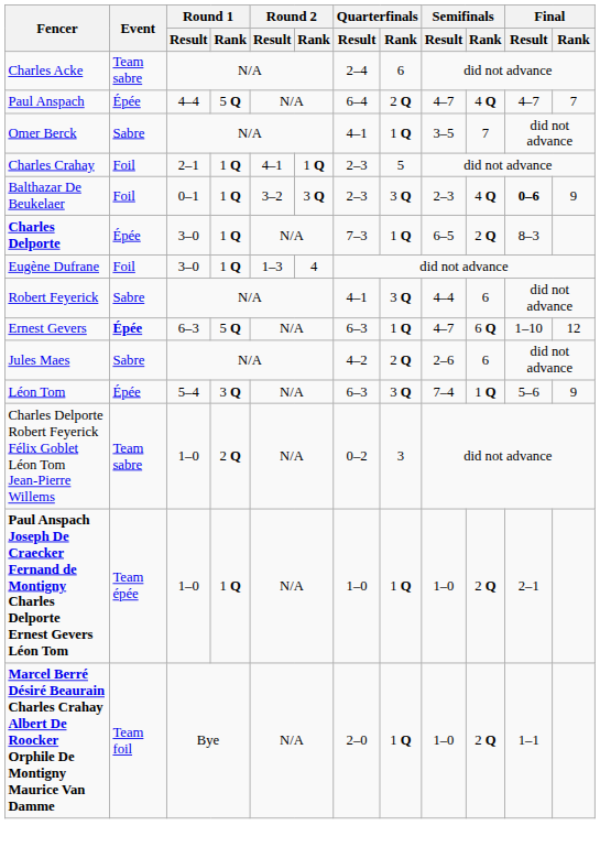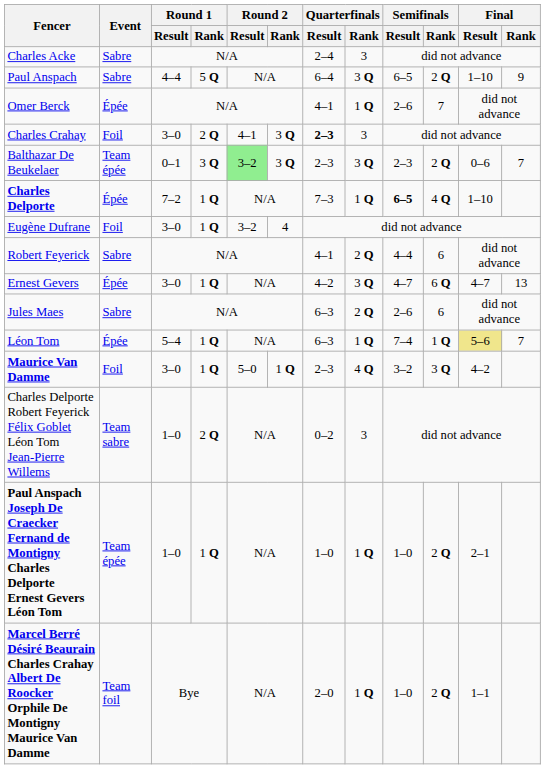 <table class=wikitable style="font-size:90%">
 <tr>
 <th rowspan=2>Fencer</th>
 <th rowspan=2>Event</th>
 <th colspan=2>Round 1</th>
 <th colspan=2>Round 2</th>
 <th colspan=2>Quarterfinals</th>
 <th colspan=2>Semifinals</th>
 <th colspan=2>Final</th>
 </tr>
 <tr>
 <th>Result</th>
 <th>Rank</th>
 <th>Result</th>
 <th>Rank</th>
 <th>Result</th>
 <th>Rank</th>
 <th>Result</th>
 <th>Rank</th>
 <th>Result</th>
 <th>Rank</th>
 </tr>
 <tr>
 <td><a href='#'>Charles Acke</a></td>
-<td><a href='#'>Team sabre</a></td>
+<td><a href='#'>Sabre</a></td>
 <td align=center colspan=4>N/A</td>
 <td align=center>2–4</td>
-<td align=center>6</td>
+<td align=center>3</td>
 <td align=center colspan=4>did not advance</td>
 </tr>
 <tr>
 <td><a href='#'>Paul Anspach</a></td>
-<td><a href='#'>Épée</a></td>
+<td><a href='#'>Sabre</a></td>
 <td align=center>4–4</td>
 <td align=center>5 <strong>Q</strong></td>
 <td align=center colspan=2>N/A</td>
 <td align=center>6–4</td>
+<td align=center>3 <strong>Q</strong></td>
+<td align=center>6–5</td>
 <td align=center>2 <strong>Q</strong></td>
-<td align=center>4–7</td>
-<td align=center>4 <strong>Q</strong></td>
-<td align=center>4–7</td>
-<td align=center>7</td>
+<td align=center>1–10</td>
+<td align=center>9</td>
 </tr>
 <tr>
 <td><a href='#'>Omer Berck</a></td>
-<td><a href='#'>Sabre</a></td>
+<td><a href='#'>Épée</a></td>
 <td align=center colspan=4>N/A</td>
 <td align=center>4–1</td>
 <td align=center>1 <strong>Q</strong></td>
-<td align=center>3–5</td>
+<td align=center>2–6</td>
 <td align=center>7</td>
 <td align=center colspan=2>did not advance</td>
 </tr>
 <tr>
 <td><a href='#'>Charles Crahay</a></td>
 <td><a href='#'>Foil</a></td>
-<td align=center>2–1</td>
-<td align=center>1 <strong>Q</strong></td>
+<td align=center>3–0</td>
+<td align=center>2 <strong>Q</strong></td>
 <td align=center>4–1</td>
-<td align=center>1 <strong>Q</strong></td>
-<td align=center>2–3</td>
-<td align=center>5</td>
+<td align=center>3 <strong>Q</strong></td>
+<td align=center><strong>2–3</strong></td>
+<td align=center>3</td>
 <td align=center colspan=4>did not advance</td>
 </tr>
 <tr>
 <td><a href='#'>Balthazar De Beukelaer</a></td>
-<td><a href='#'>Foil</a></td>
+<td><a href='#'>Team épée</a></td>
 <td align=center>0–1</td>
-<td align=center>1 <strong>Q</strong></td>
-<td align=center>3–2</td>
+<td align=center>3 <strong>Q</strong></td>
+<td align=center style="background: lightgreen;">3–2</td>
 <td align=center>3 <strong>Q</strong></td>
 <td align=center>2–3</td>
 <td align=center>3 <strong>Q</strong></td>
 <td align=center>2–3</td>
-<td align=center>4 <strong>Q</strong></td>
-<td align=center><strong>0–6</strong></td>
-<td align=center>9</td>
+<td align=center>2 <strong>Q</strong></td>
+<td align=center>0–6</td>
+<td align=center>7</td>
 </tr>
 <tr>
 <td><strong><a href='#'>Charles Delporte</a></strong></td>
 <td><a href='#'>Épée</a></td>
-<td align=center>3–0</td>
+<td align=center>7–2</td>
 <td align=center>1 <strong>Q</strong></td>
 <td align=center colspan=2>N/A</td>
 <td align=center>7–3</td>
 <td align=center>1 <strong>Q</strong></td>
-<td align=center>6–5</td>
-<td align=center>2 <strong>Q</strong></td>
-<td align=center>8–3</td>
+<td align=center><strong>6–5</strong></td>
+<td align=center>4 <strong>Q</strong></td>
+<td align=center>1–10</td>
 <td align=center></td>
 </tr>
 <tr>
 <td><a href='#'>Eugène Dufrane</a></td>
 <td><a href='#'>Foil</a></td>
 <td align=center>3–0</td>
 <td align=center>1 <strong>Q</strong></td>
-<td align=center>1–3</td>
+<td align=center>3–2</td>
 <td align=center>4</td>
 <td align=center colspan=6>did not advance</td>
 </tr>
 <tr>
 <td><a href='#'>Robert Feyerick</a></td>
 <td><a href='#'>Sabre</a></td>
 <td align=center colspan=4>N/A</td>
 <td align=center>4–1</td>
-<td align=center>3 <strong>Q</strong></td>
+<td align=center>2 <strong>Q</strong></td>
 <td align=center>4–4</td>
 <td align=center>6</td>
 <td align=center colspan=2>did not advance</td>
 </tr>
 <tr>
 <td><a href='#'>Ernest Gevers</a></td>
-<td><strong><a href='#'>Épée</a></strong></td>
-<td align=center>6–3</td>
-<td align=center>5 <strong>Q</strong></td>
+<td><a href='#'>Épée</a></td>
+<td align=center>3–0</td>
+<td align=center>1 <strong>Q</strong></td>
 <td align=center colspan=2>N/A</td>
-<td align=center>6–3</td>
-<td align=center>1 <strong>Q</strong></td>
+<td align=center>4–2</td>
+<td align=center>3 <strong>Q</strong></td>
 <td align=center>4–7</td>
 <td align=center>6 <strong>Q</strong></td>
-<td align=center>1–10</td>
-<td align=center>12</td>
+<td align=center>4–7</td>
+<td align=center>13</td>
 </tr>
 <tr>
 <td><a href='#'>Jules Maes</a></td>
 <td><a href='#'>Sabre</a></td>
 <td align=center colspan=4>N/A</td>
-<td align=center>4–2</td>
+<td align=center>6–3</td>
 <td align=center>2 <strong>Q</strong></td>
 <td align=center>2–6</td>
 <td align=center>6</td>
 <td align=center colspan=2>did not advance</td>
 </tr>
 <tr>
 <td><a href='#'>Léon Tom</a></td>
 <td><a href='#'>Épée</a></td>
 <td align=center>5–4</td>
-<td align=center>3 <strong>Q</strong></td>
+<td align=center>1 <strong>Q</strong></td>
 <td align=center colspan=2>N/A</td>
 <td align=center>6–3</td>
-<td align=center>3 <strong>Q</strong></td>
+<td align=center>1 <strong>Q</strong></td>
 <td align=center>7–4</td>
 <td align=center>1 <strong>Q</strong></td>
-<td align=center>5–6</td>
-<td align=center>9</td>
+<td align=center style="background: khaki;">5–6</td>
+<td align=center>7</td>
+</tr>
+<tr>
+<td><strong><a href='#'>Maurice Van Damme</a></strong></td>
+<td><a href='#'>Foil</a></td>
+<td align=center>3–0</td>
+<td align=center>1 <strong>Q</strong></td>
+<td align=center>5–0</td>
+<td align=center>1 <strong>Q</strong></td>
+<td align=center>2–3</td>
+<td align=center>4 <strong>Q</strong></td>
+<td align=center>3–2</td>
+<td align=center>3 <strong>Q</strong></td>
+<td align=center>4–2</td>
+<td align=center></td>
 </tr>
 <tr>
 <td>Charles Delporte <br> Robert Feyerick <br> <a href='#'>Félix Goblet</a> <br> Léon Tom <br> <a href='#'>Jean-Pierre Willems</a></td>
 <td><a href='#'>Team sabre</a></td>
 <td align=center>1–0</td>
 <td align=center>2 <strong>Q</strong></td>
 <td align=center colspan=2>N/A</td>
 <td align=center>0–2</td>
 <td align=center>3</td>
 <td align=center colspan=4>did not advance</td>
 </tr>
 <tr>
 <td><strong>Paul Anspach <br> <a href='#'>Joseph De Craecker</a> <br> <a href='#'>Fernand de Montigny</a> <br> Charles Delporte <br> Ernest Gevers <br> Léon Tom</strong></td>
 <td><a href='#'>Team épée</a></td>
 <td align=center>1–0</td>
 <td align=center>1 <strong>Q</strong></td>
 <td align=center colspan=2>N/A</td>
 <td align=center>1–0</td>
 <td align=center>1 <strong>Q</strong></td>
 <td align=center>1–0</td>
 <td align=center>2 <strong>Q</strong></td>
 <td align=center>2–1</td>
 <td align=center></td>
 </tr>
 <tr>
 <td><strong><a href='#'>Marcel Berré</a> <br> <a href='#'>Désiré Beaurain</a> <br> Charles Crahay <br> <a href='#'>Albert De Roocker</a> <br> Orphile De Montigny <br> Maurice Van Damme</strong></td>
 <td><a href='#'>Team foil</a></td>
 <td align=center colspan=2>Bye</td>
 <td align=center colspan=2>N/A</td>
 <td align=center>2–0</td>
 <td align=center>1 <strong>Q</strong></td>
 <td align=center>1–0</td>
 <td align=center>2 <strong>Q</strong></td>
 <td align=center>1–1</td>
 <td align=center></td>
 </tr>
 </table>
